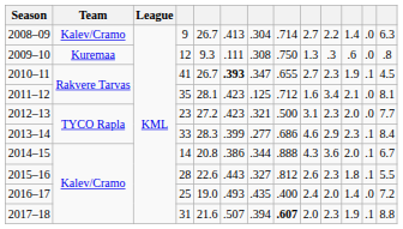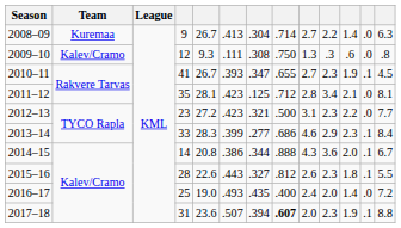 <table class="wikitable sortable" style="font-size:95%; text-align:center;">
 <tr>
 <th>Season</th>
 <th>Team</th>
 <th>League</th>
 <th></th>
 <th></th>
 <th></th>
 <th></th>
 <th></th>
 <th></th>
 <th></th>
 <th></th>
 <th></th>
 <th></th>
 </tr>
 <tr>
 <td>2008–09</td>
-<td><a href='#'>Kalev/Cramo</a></td>
+<td><a href='#'>Kuremaa</a></td>
 <td rowspan="10"><a href='#'>KML</a></td>
 <td>9</td>
 <td>26.7</td>
 <td>.413</td>
 <td>.304</td>
 <td>.714</td>
 <td>2.7</td>
 <td>2.2</td>
 <td>1.4</td>
 <td>.0</td>
 <td>6.3</td>
 </tr>
 <tr>
 <td>2009–10</td>
-<td><a href='#'>Kuremaa</a></td>
+<td><a href='#'>Kalev/Cramo</a></td>
 <td>12</td>
 <td>9.3</td>
 <td>.111</td>
 <td>.308</td>
 <td>.750</td>
 <td>1.3</td>
 <td>.3</td>
 <td>.6</td>
 <td>.0</td>
 <td>.8</td>
 </tr>
 <tr>
 <td>2010–11</td>
 <td rowspan="2"><a href='#'>Rakvere Tarvas</a></td>
 <td>41</td>
 <td>26.7</td>
-<td><strong>.393</strong></td>
+<td>.393</td>
 <td>.347</td>
 <td>.655</td>
 <td>2.7</td>
 <td>2.3</td>
 <td>1.9</td>
 <td>.1</td>
 <td>4.5</td>
 </tr>
 <tr>
 <td>2011–12</td>
 <td>35</td>
 <td>28.1</td>
 <td>.423</td>
 <td>.125</td>
 <td>.712</td>
-<td>1.6</td>
+<td>2.8</td>
 <td>3.4</td>
 <td>2.1</td>
 <td>.0</td>
 <td>8.1</td>
 </tr>
 <tr>
 <td>2012–13</td>
 <td rowspan="2"><a href='#'>TYCO Rapla</a></td>
 <td>23</td>
 <td>27.2</td>
 <td>.423</td>
 <td>.321</td>
 <td>.500</td>
 <td>3.1</td>
 <td>2.3</td>
-<td>2.0</td>
+<td>2.2</td>
 <td>.0</td>
 <td>7.7</td>
 </tr>
 <tr>
 <td>2013–14</td>
 <td>33</td>
 <td>28.3</td>
 <td>.399</td>
 <td>.277</td>
 <td>.686</td>
 <td>4.6</td>
 <td>2.9</td>
 <td>2.3</td>
 <td>.1</td>
 <td>8.4</td>
 </tr>
 <tr>
 <td>2014–15</td>
 <td rowspan="4"><a href='#'>Kalev/Cramo</a></td>
 <td>14</td>
 <td>20.8</td>
 <td>.386</td>
 <td>.344</td>
 <td>.888</td>
 <td>4.3</td>
 <td>3.6</td>
 <td>2.0</td>
 <td>.1</td>
 <td>6.7</td>
 </tr>
 <tr>
 <td>2015–16</td>
 <td>28</td>
 <td>22.6</td>
 <td>.443</td>
 <td>.327</td>
 <td>.812</td>
 <td>2.6</td>
 <td>2.3</td>
 <td>1.8</td>
 <td>.1</td>
 <td>5.5</td>
 </tr>
 <tr>
 <td>2016–17</td>
 <td>25</td>
 <td>19.0</td>
 <td>.493</td>
 <td>.435</td>
 <td>.400</td>
 <td>2.4</td>
 <td>2.0</td>
 <td>1.4</td>
 <td>.0</td>
 <td>7.2</td>
 </tr>
 <tr>
 <td>2017–18</td>
 <td>31</td>
-<td>21.6</td>
+<td>23.6</td>
 <td>.507</td>
 <td>.394</td>
 <td><strong>.607</strong></td>
 <td>2.0</td>
 <td>2.3</td>
 <td>1.9</td>
 <td>.1</td>
 <td>8.8</td>
 </tr>
 </table>
